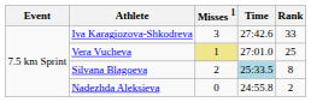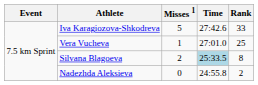 <table class="wikitable" style="font-size:90%">
 <tr>
 <th>Event</th>
 <th>Athlete</th>
 <th>Misses <sup>1</sup></th>
 <th>Time</th>
 <th>Rank</th>
 </tr>
 <tr>
 <td rowspan="4">7.5 km Sprint</td>
 <td><a href='#'>Iva Karagiozova-Shkodreva</a></td>
-<td align="center">3</td>
+<td align="center">5</td>
 <td align="center">27:42.6</td>
 <td align="center">33</td>
 </tr>
 <tr>
 <td><a href='#'>Vera Vucheva</a></td>
-<td align="center" style="background: khaki;">1</td>
+<td align="center">1</td>
 <td align="center">27:01.0</td>
 <td align="center">25</td>
 </tr>
 <tr>
 <td><a href='#'>Silvana Blagoeva</a></td>
 <td align="center">2</td>
 <td align="center" style="background: lightblue;">25:33.5</td>
 <td align="center">8</td>
 </tr>
 <tr>
 <td><a href='#'>Nadezhda Aleksieva</a></td>
 <td align="center">0</td>
 <td align="center">24:55.8</td>
 <td align="center">2</td>
 </tr>
 </table>
